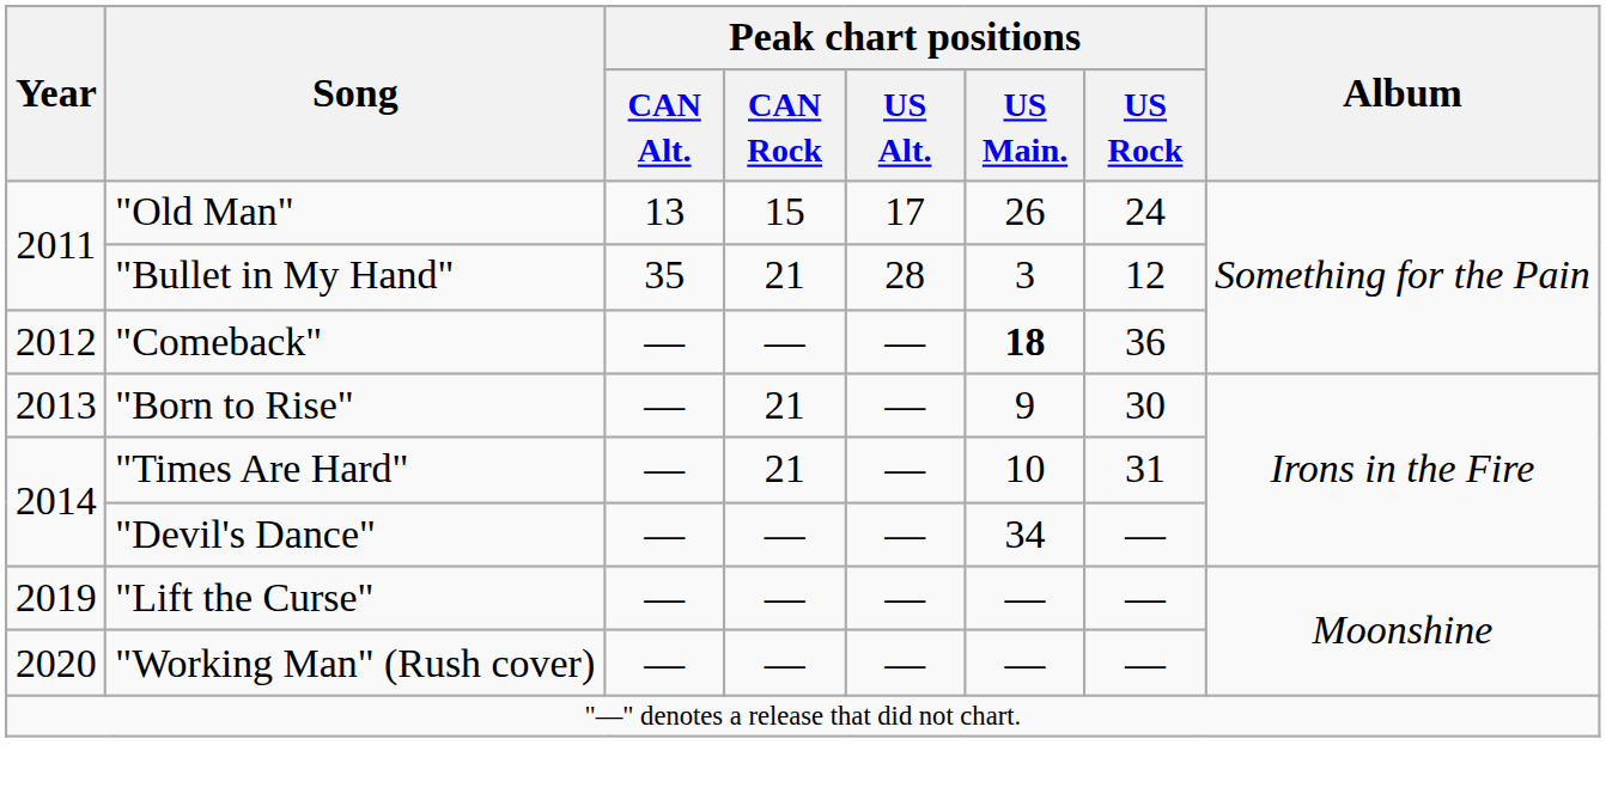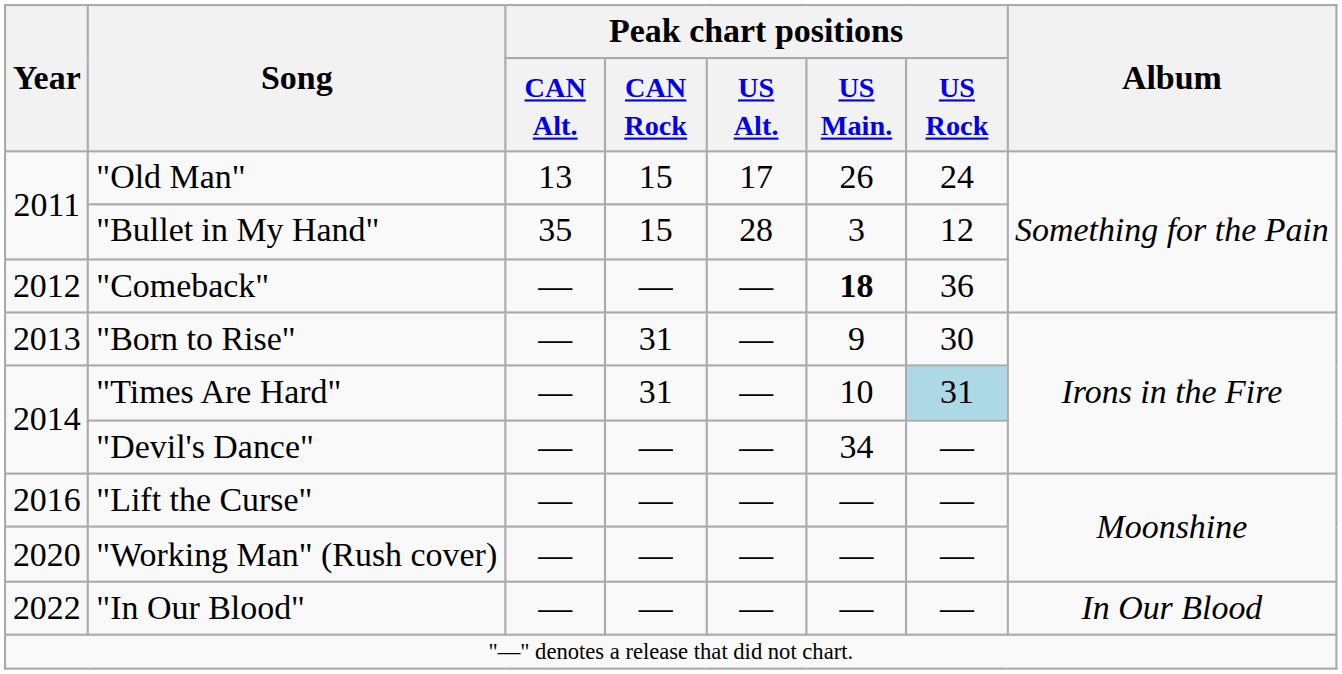 <table class="wikitable">
 <tr>
 <th rowspan="2">Year</th>
 <th rowspan="2">Song</th>
 <th colspan="5">Peak chart positions</th>
 <th rowspan="2">Album</th>
 </tr>
 <tr>
 <th style="width:40px;"><small><a href='#'>CAN<br>Alt.</a><br></small></th>
 <th style="width:40px;"><small><a href='#'>CAN<br>Rock</a><br></small></th>
 <th style="width:40px;"><small><a href='#'>US<br>Alt.</a><br></small></th>
 <th style="width:40px;"><small><a href='#'>US<br>Main.</a></small></th>
 <th style="width:40px;"><small><a href='#'>US<br>Rock</a><br></small></th>
 </tr>
 <tr>
 <td rowspan="2" style="text-align:center;">2011</td>
 <td>"Old Man"</td>
 <td style="text-align:center;">13</td>
 <td style="text-align:center;">15</td>
 <td style="text-align:center;">17</td>
 <td style="text-align:center;">26</td>
 <td style="text-align:center;">24</td>
 <td rowspan="3" style="text-align:center;"><em>Something for the Pain</em></td>
 </tr>
 <tr>
 <td>"Bullet in My Hand"</td>
 <td style="text-align:center;">35</td>
-<td style="text-align:center;">21</td>
+<td style="text-align:center;">15</td>
 <td style="text-align:center;">28</td>
 <td style="text-align:center;">3</td>
 <td style="text-align:center;">12</td>
 </tr>
 <tr>
 <td style="text-align:center;">2012</td>
 <td>"Comeback"</td>
 <td style="text-align:center;">—</td>
 <td style="text-align:center;">—</td>
 <td style="text-align:center;">—</td>
 <td style="text-align:center;"><strong>18</strong></td>
 <td style="text-align:center;">36</td>
 </tr>
 <tr>
 <td style="text-align:center;">2013</td>
 <td>"Born to Rise"</td>
 <td style="text-align:center;">—</td>
-<td style="text-align:center;">21</td>
+<td style="text-align:center;">31</td>
 <td style="text-align:center;">—</td>
 <td style="text-align:center;">9</td>
 <td style="text-align:center;">30</td>
 <td rowspan="3" style="text-align:center;"><em>Irons in the Fire</em></td>
 </tr>
 <tr>
 <td rowspan="2" style="text-align:center;">2014</td>
 <td>"Times Are Hard"</td>
 <td style="text-align:center;">—</td>
-<td style="text-align:center;">21</td>
+<td style="text-align:center;">31</td>
 <td style="text-align:center;">—</td>
 <td style="text-align:center;">10</td>
-<td style="text-align:center;">31</td>
+<td style="background: lightblue; text-align:center;">31</td>
 </tr>
 <tr>
 <td>"Devil's Dance"</td>
 <td style="text-align:center;">—</td>
 <td style="text-align:center;">—</td>
 <td style="text-align:center;">—</td>
 <td style="text-align:center;">34</td>
 <td style="text-align:center;">—</td>
 </tr>
 <tr>
-<td>2019</td>
+<td>2016</td>
 <td>"Lift the Curse"</td>
 <td style="text-align:center;">—</td>
 <td style="text-align:center;">—</td>
 <td style="text-align:center;">—</td>
 <td style="text-align:center;">—</td>
 <td style="text-align:center;">—</td>
 <td rowspan="2" style="text-align:center;"><em>Moonshine</em></td>
 </tr>
 <tr>
 <td>2020</td>
 <td>"Working Man" (Rush cover)</td>
 <td style="text-align:center;">—</td>
 <td style="text-align:center;">—</td>
 <td style="text-align:center;">—</td>
 <td style="text-align:center;">—</td>
 <td style="text-align:center;">—</td>
 </tr>
 <tr>
+<td>2022</td>
+<td>"In Our Blood"</td>
+<td style="text-align:center;">—</td>
+<td style="text-align:center;">—</td>
+<td style="text-align:center;">—</td>
+<td style="text-align:center;">—</td>
+<td style="text-align:center;">—</td>
+<td rowspan="1" style="text-align:center;"><em>In Our Blood</em></td>
+</tr>
+<tr>
 <td colspan="8" style="text-align:center; font-size:8pt;">"—" denotes a release that did not chart.</td>
 </tr>
 </table>
